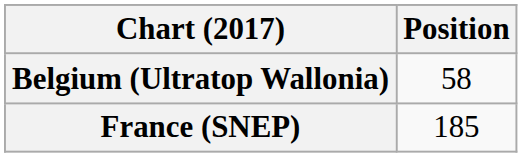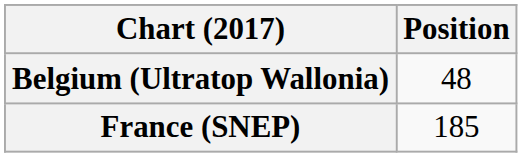 <table class="wikitable sortable plainrowheaders" style="text-align:center">
 <tr>
 <th scope="col">Chart (2017)</th>
 <th scope="col">Position</th>
 </tr>
 <tr>
 <th scope="row">Belgium (Ultratop Wallonia)</th>
-<td>58</td>
+<td>48</td>
 </tr>
 <tr>
 <th scope="row">France (SNEP)</th>
 <td>185</td>
 </tr>
 </table>
